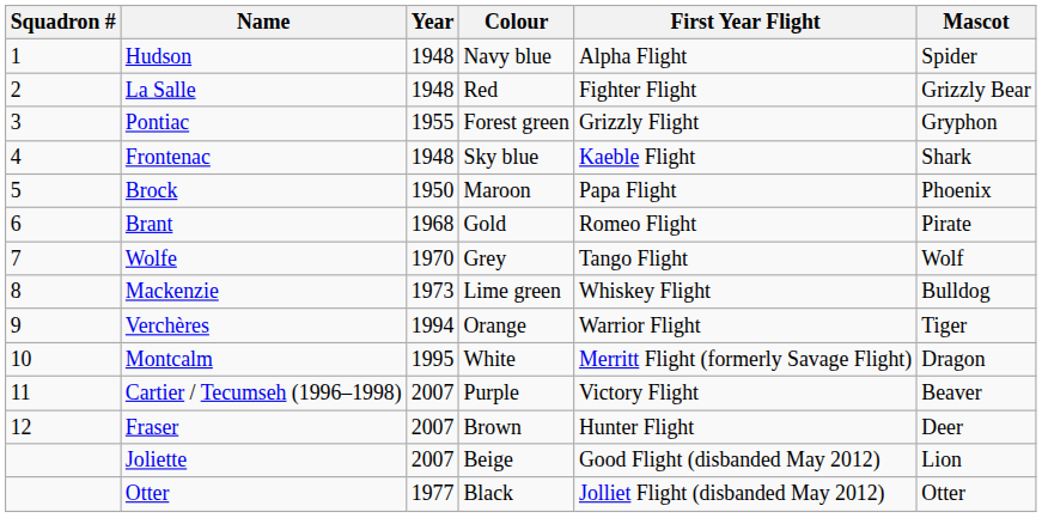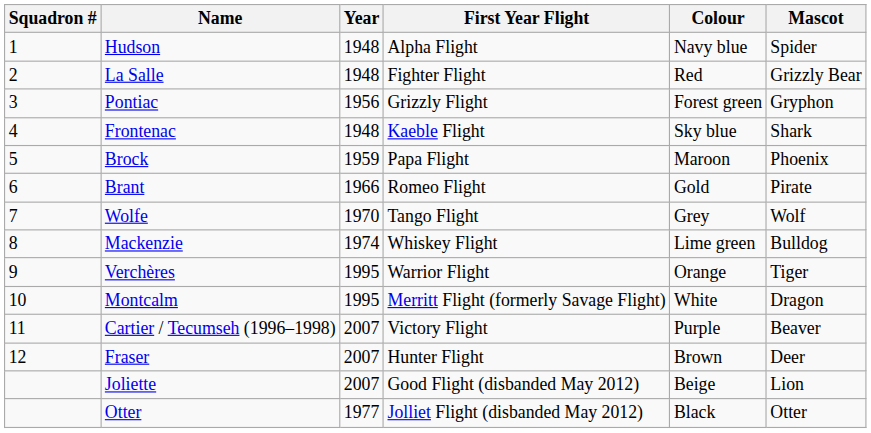 <table class="wikitable">
 <tr>
 <th>Squadron #</th>
 <th>Name</th>
 <th>Year</th>
+<th>First Year Flight</th>
 <th>Colour</th>
-<th>First Year Flight</th>
 <th>Mascot</th>
 </tr>
 <tr>
 <td>1</td>
 <td><a href='#'>Hudson</a></td>
 <td>1948</td>
+<td>Alpha Flight</td>
 <td>Navy blue</td>
-<td>Alpha Flight</td>
 <td>Spider</td>
 </tr>
 <tr>
 <td>2</td>
 <td><a href='#'>La Salle</a></td>
 <td>1948</td>
+<td>Fighter Flight</td>
 <td>Red</td>
-<td>Fighter Flight</td>
 <td>Grizzly Bear</td>
 </tr>
 <tr>
 <td>3</td>
 <td><a href='#'>Pontiac</a></td>
-<td>1955</td>
+<td>1956</td>
+<td>Grizzly Flight</td>
 <td>Forest green</td>
-<td>Grizzly Flight</td>
 <td>Gryphon</td>
 </tr>
 <tr>
 <td>4</td>
 <td><a href='#'>Frontenac</a></td>
 <td>1948</td>
+<td><a href='#'>Kaeble</a> Flight</td>
 <td>Sky blue</td>
-<td><a href='#'>Kaeble</a> Flight</td>
 <td>Shark</td>
 </tr>
 <tr>
 <td>5</td>
 <td><a href='#'>Brock</a></td>
-<td>1950</td>
+<td>1959</td>
+<td>Papa Flight</td>
 <td>Maroon</td>
-<td>Papa Flight</td>
 <td>Phoenix</td>
 </tr>
 <tr>
 <td>6</td>
 <td><a href='#'>Brant</a></td>
-<td>1968</td>
+<td>1966</td>
+<td>Romeo Flight</td>
 <td>Gold</td>
-<td>Romeo Flight</td>
 <td>Pirate</td>
 </tr>
 <tr>
 <td>7</td>
 <td><a href='#'>Wolfe</a></td>
 <td>1970</td>
+<td>Tango Flight</td>
 <td>Grey</td>
-<td>Tango Flight</td>
 <td>Wolf</td>
 </tr>
 <tr>
 <td>8</td>
 <td><a href='#'>Mackenzie</a></td>
-<td>1973</td>
+<td>1974</td>
+<td>Whiskey Flight</td>
 <td>Lime green</td>
-<td>Whiskey Flight</td>
 <td>Bulldog</td>
 </tr>
 <tr>
 <td>9</td>
 <td><a href='#'>Verchères</a></td>
-<td>1994</td>
+<td>1995</td>
+<td>Warrior Flight</td>
 <td>Orange</td>
-<td>Warrior Flight</td>
 <td>Tiger</td>
 </tr>
 <tr>
 <td>10</td>
 <td><a href='#'>Montcalm</a></td>
 <td>1995</td>
+<td><a href='#'>Merritt</a> Flight (formerly Savage Flight)</td>
 <td>White</td>
-<td><a href='#'>Merritt</a> Flight (formerly Savage Flight)</td>
 <td>Dragon</td>
 </tr>
 <tr>
 <td>11</td>
 <td><a href='#'>Cartier</a> / <a href='#'>Tecumseh</a> (1996–1998)</td>
 <td>2007</td>
+<td>Victory Flight</td>
 <td>Purple</td>
-<td>Victory Flight</td>
 <td>Beaver</td>
 </tr>
 <tr>
 <td>12</td>
 <td><a href='#'>Fraser</a></td>
 <td>2007</td>
+<td>Hunter Flight</td>
 <td>Brown</td>
-<td>Hunter Flight</td>
 <td>Deer</td>
 </tr>
 <tr>
 <td></td>
 <td><a href='#'>Joliette</a></td>
 <td>2007</td>
+<td>Good Flight (disbanded May 2012)</td>
 <td>Beige</td>
-<td>Good Flight (disbanded May 2012)</td>
 <td>Lion</td>
 </tr>
 <tr>
 <td></td>
 <td><a href='#'>Otter</a></td>
 <td>1977</td>
+<td><a href='#'>Jolliet</a> Flight (disbanded May 2012)</td>
 <td>Black</td>
-<td><a href='#'>Jolliet</a> Flight (disbanded May 2012)</td>
 <td>Otter</td>
 </tr>
 </table>
